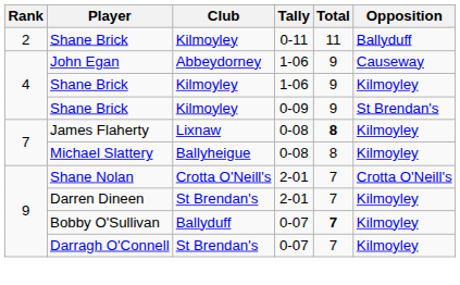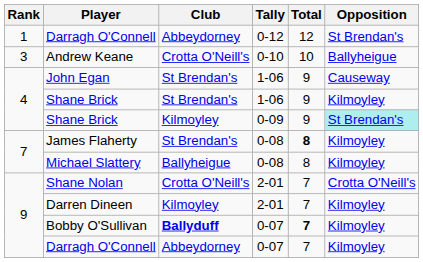 <table class="wikitable">
 <tr>
 <th>Rank</th>
 <th>Player</th>
 <th>Club</th>
 <th>Tally</th>
 <th>Total</th>
 <th>Opposition</th>
 </tr>
 <tr>
-<td rowspan="1" style="text-align:center;">2</td>
-<td><a href='#'>Shane Brick</a></td>
-<td><a href='#'>Kilmoyley</a></td>
-<td align=center>0-11</td>
-<td align=center>11</td>
-<td><a href='#'>Ballyduff</a></td>
+<td rowspan="1" style="text-align:center;">1</td>
+<td><a href='#'>Darragh O'Connell</a></td>
+<td><a href='#'>Abbeydorney</a></td>
+<td align=center>0-12</td>
+<td align=center>12</td>
+<td><a href='#'>St Brendan's</a></td>
+</tr>
+<tr>
+<td rowspan="1" style="text-align:center;">3</td>
+<td>Andrew Keane</td>
+<td><a href='#'>Crotta O'Neill's</a></td>
+<td align=center>0-10</td>
+<td align=center>10</td>
+<td><a href='#'>Ballyheigue</a></td>
 </tr>
 <tr>
 <td rowspan="3" style="text-align:center;">4</td>
 <td><a href='#'>John Egan</a></td>
-<td><a href='#'>Abbeydorney</a></td>
+<td><a href='#'>St Brendan's</a></td>
 <td align=center>1-06</td>
 <td align=center>9</td>
 <td><a href='#'>Causeway</a></td>
 </tr>
 <tr>
 <td><a href='#'>Shane Brick</a></td>
-<td><a href='#'>Kilmoyley</a></td>
+<td><a href='#'>St Brendan's</a></td>
 <td align=center>1-06</td>
 <td align=center>9</td>
 <td><a href='#'>Kilmoyley</a></td>
 </tr>
 <tr>
 <td><a href='#'>Shane Brick</a></td>
 <td><a href='#'>Kilmoyley</a></td>
 <td align=center>0-09</td>
 <td align=center>9</td>
-<td><a href='#'>St Brendan's</a></td>
+<td style="background: paleturquoise;"><a href='#'>St Brendan's</a></td>
 </tr>
 <tr>
 <td rowspan="2" style="text-align:center;">7</td>
 <td>James Flaherty</td>
-<td><a href='#'>Lixnaw</a></td>
+<td><a href='#'>St Brendan's</a></td>
 <td align=center>0-08</td>
 <td align=center><strong>8</strong></td>
 <td><a href='#'>Kilmoyley</a></td>
 </tr>
 <tr>
 <td><a href='#'>Michael Slattery</a></td>
 <td><a href='#'>Ballyheigue</a></td>
 <td align=center>0-08</td>
 <td align=center>8</td>
 <td><a href='#'>Kilmoyley</a></td>
 </tr>
 <tr>
 <td rowspan="4" style="text-align:center;">9</td>
 <td><a href='#'>Shane Nolan</a></td>
 <td><a href='#'>Crotta O'Neill's</a></td>
 <td align=center>2-01</td>
 <td align=center>7</td>
 <td><a href='#'>Crotta O'Neill's</a></td>
 </tr>
 <tr>
 <td>Darren Dineen</td>
-<td><a href='#'>St Brendan's</a></td>
+<td><a href='#'>Kilmoyley</a></td>
 <td align=center>2-01</td>
 <td align=center>7</td>
 <td><a href='#'>Kilmoyley</a></td>
 </tr>
 <tr>
 <td>Bobby O'Sullivan</td>
-<td><a href='#'>Ballyduff</a></td>
+<td><strong><a href='#'>Ballyduff</a></strong></td>
 <td align=center>0-07</td>
 <td align=center><strong>7</strong></td>
 <td><a href='#'>Kilmoyley</a></td>
 </tr>
 <tr>
 <td><a href='#'>Darragh O'Connell</a></td>
-<td><a href='#'>St Brendan's</a></td>
+<td><a href='#'>Abbeydorney</a></td>
 <td align=center>0-07</td>
 <td align=center>7</td>
 <td><a href='#'>Kilmoyley</a></td>
 </tr>
 </table>
